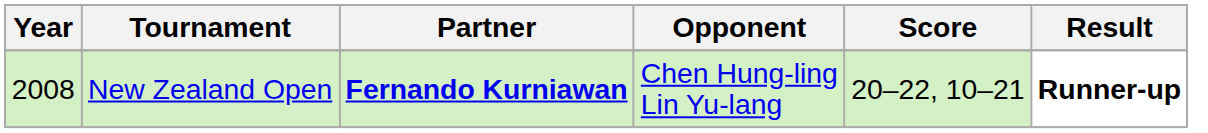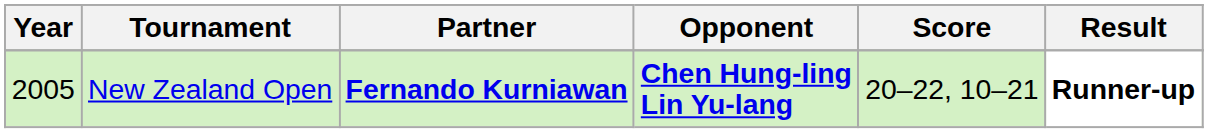 <table class="sortable wikitable" style="font-size: 90%;">
 <tr>
 <th>Year</th>
 <th>Tournament</th>
 <th>Partner</th>
 <th>Opponent</th>
 <th>Score</th>
 <th>Result</th>
 </tr>
 <tr>
 </tr>
 <tr style="background:#D4F1C5">
-<td align="center">2008</td>
+<td align="center">2005</td>
 <td align="left"><a href='#'>New Zealand Open</a></td>
 <td align="left"><strong> <a href='#'>Fernando Kurniawan</a></strong></td>
-<td align="left"> <a href='#'>Chen Hung-ling</a><br> <a href='#'>Lin Yu-lang</a></td>
+<td align="left"><strong> <a href='#'>Chen Hung-ling</a><br> <a href='#'>Lin Yu-lang</a></strong></td>
 <td align="left">20–22, 10–21</td>
 <td style="text-align:left; background:white"> <strong>Runner-up</strong></td>
 </tr>
 </table>
